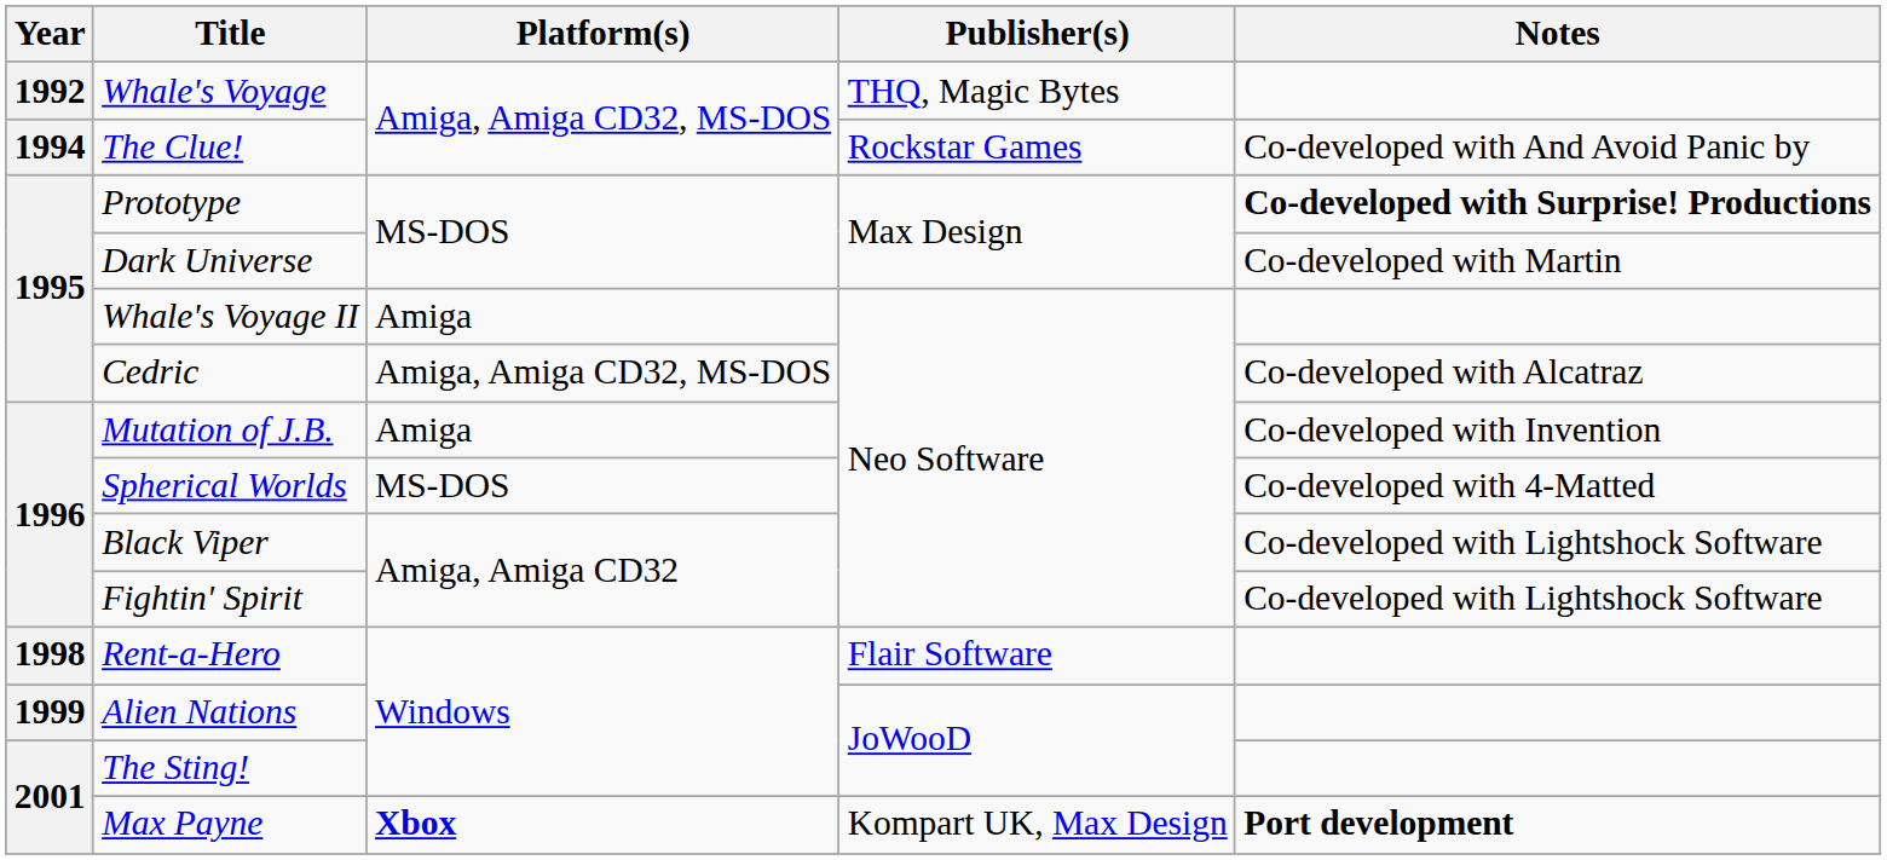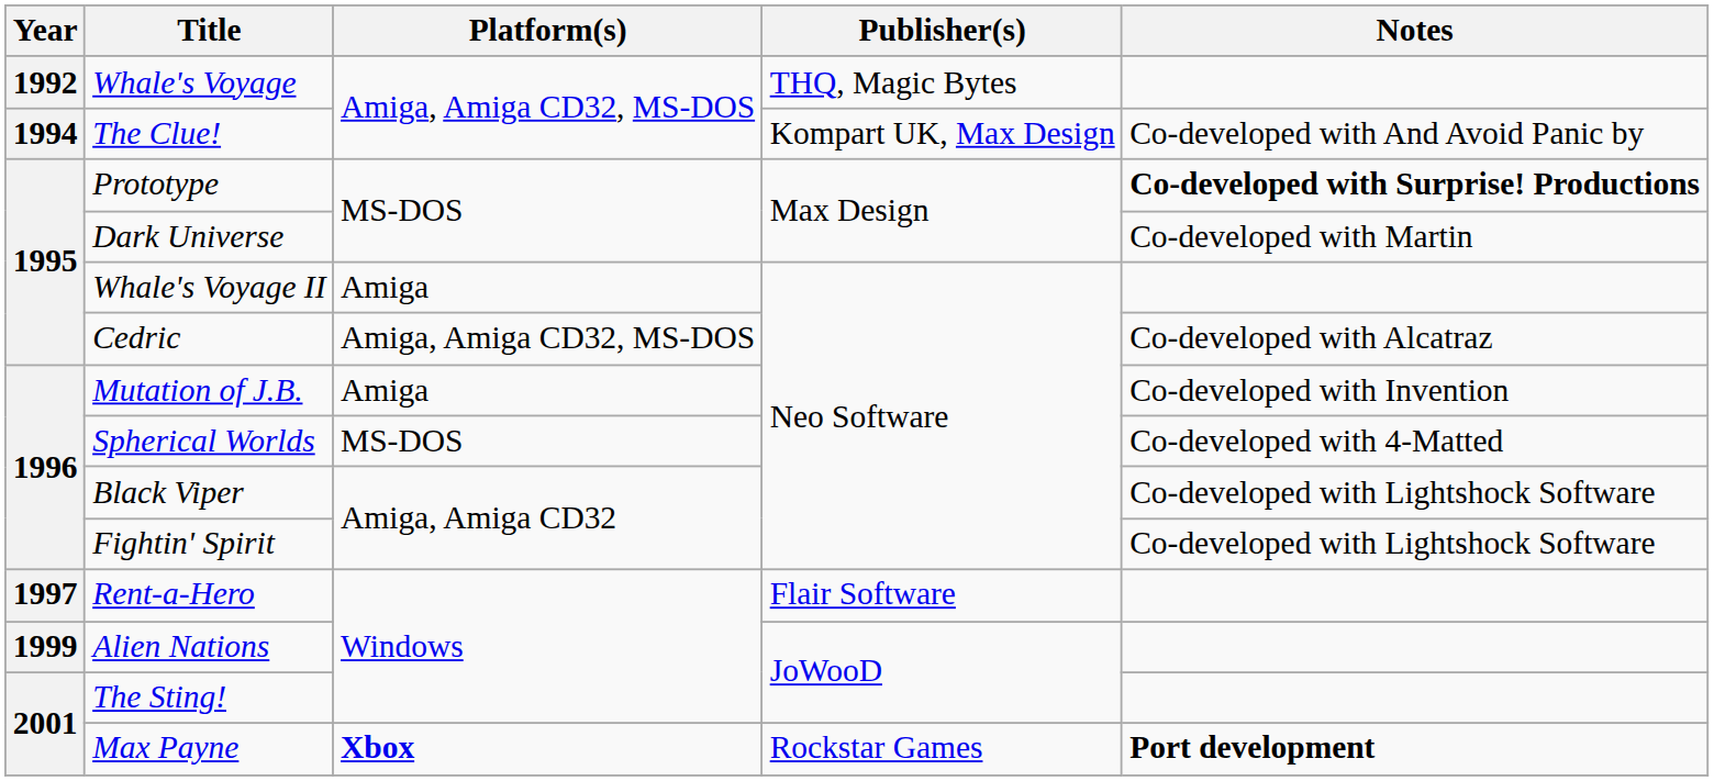 <table class="wikitable sortable plainrowheaders">
 <tr>
 <th scope="col">Year</th>
 <th scope="col">Title</th>
 <th scope="col">Platform(s)</th>
 <th scope="col">Publisher(s)</th>
 <th scope="col" class="unsortable">Notes</th>
 </tr>
 <tr>
 <th scope="row">1992</th>
 <td><em><a href='#'>Whale's Voyage</a></em></td>
 <td rowspan="2"><a href='#'>Amiga</a>, <a href='#'>Amiga CD32</a>, <a href='#'>MS-DOS</a></td>
 <td><a href='#'>THQ</a>, Magic Bytes</td>
 <td></td>
 </tr>
 <tr>
 <th scope="row">1994</th>
 <td><em><a href='#'>The Clue!</a></em></td>
-<td><a href='#'>Rockstar Games</a></td>
+<td>Kompart UK, <a href='#'>Max Design</a></td>
 <td>Co-developed with And Avoid Panic by</td>
 </tr>
 <tr>
 <th scope="row" rowspan="4">1995</th>
 <td><em>Prototype</em></td>
 <td rowspan="2">MS-DOS</td>
 <td rowspan="2">Max Design</td>
 <td><strong>Co-developed with Surprise! Productions</strong></td>
 </tr>
 <tr>
 <td><em>Dark Universe</em></td>
 <td>Co-developed with Martin</td>
 </tr>
 <tr>
 <td><em>Whale's Voyage II</em></td>
 <td>Amiga</td>
 <td rowspan="6">Neo Software</td>
 <td></td>
 </tr>
 <tr>
 <td><em>Cedric</em></td>
 <td>Amiga, Amiga CD32, MS-DOS</td>
 <td>Co-developed with Alcatraz</td>
 </tr>
 <tr>
 <th scope="row" rowspan="4">1996</th>
 <td><em><a href='#'>Mutation of J.B.</a></em></td>
 <td>Amiga</td>
 <td>Co-developed with Invention</td>
 </tr>
 <tr>
 <td><em><a href='#'>Spherical Worlds</a></em></td>
 <td>MS-DOS</td>
 <td>Co-developed with 4-Matted</td>
 </tr>
 <tr>
 <td><em>Black Viper</em></td>
 <td rowspan="2">Amiga, Amiga CD32</td>
 <td>Co-developed with Lightshock Software</td>
 </tr>
 <tr>
 <td><em>Fightin' Spirit</em></td>
 <td>Co-developed with Lightshock Software</td>
 </tr>
 <tr>
-<th scope="row">1998</th>
+<th scope="row">1997</th>
 <td><em><a href='#'>Rent-a-Hero</a></em></td>
 <td rowspan="3"><a href='#'>Windows</a></td>
 <td><a href='#'>Flair Software</a></td>
 <td></td>
 </tr>
 <tr>
 <th scope="row">1999</th>
 <td><em><a href='#'>Alien Nations</a></em></td>
 <td rowspan="2"><a href='#'>JoWooD</a></td>
 <td></td>
 </tr>
 <tr>
 <th scope="row" rowspan="2">2001</th>
 <td><em><a href='#'>The Sting!</a></em></td>
 <td></td>
 </tr>
 <tr>
 <td><em><a href='#'>Max Payne</a></em></td>
 <td><strong><a href='#'>Xbox</a></strong></td>
-<td>Kompart UK, <a href='#'>Max Design</a></td>
+<td><a href='#'>Rockstar Games</a></td>
 <td><strong>Port development</strong></td>
 </tr>
 </table>
